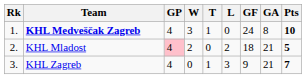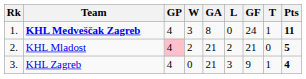 <table class="wikitable" style="text-align:left;">
 <tr>
 <th width=20>Rk</th>
 <th width=200>Team</th>
 <th width=20 abbr="Games Played">GP</th>
 <th width=20 abbr="Won">W</th>
-<th width=20 abbr="Tied">T</th>
+<th width=20 abbr="Goals against">GA</th>
 <th width=20 abbr="Lost">L</th>
 <th width=20 abbr="Goals for">GF</th>
-<th width=20 abbr="Goals against">GA</th>
+<th width=20 abbr="Tied">T</th>
 <th width=20 abbr="Points">Pts</th>
 </tr>
 <tr>
 <td style="text-align:center;">1.</td>
 <td><strong><a href='#'>KHL Medveščak Zagreb</a></strong></td>
 <td>4</td>
 <td>3</td>
-<td>1</td>
+<td>8</td>
 <td>0</td>
 <td>24</td>
-<td>8</td>
-<td><strong>10</strong></td>
+<td>1</td>
+<td><strong>11</strong></td>
 </tr>
 <tr>
 <td style="text-align:center;">2.</td>
 <td><a href='#'>KHL Mladost</a></td>
 <td style="background: pink;">4</td>
 <td>2</td>
+<td>21</td>
+<td>2</td>
+<td>21</td>
 <td>0</td>
-<td>2</td>
-<td>18</td>
-<td>21</td>
 <td><strong>5</strong></td>
 </tr>
 <tr>
 <td style="text-align:center;">3.</td>
 <td><a href='#'>KHL Zagreb</a></td>
 <td>4</td>
 <td>0</td>
-<td>1</td>
+<td>21</td>
 <td>3</td>
 <td>9</td>
-<td>21</td>
-<td><strong>7</strong></td>
+<td>1</td>
+<td><strong>4</strong></td>
 </tr>
 </table>
